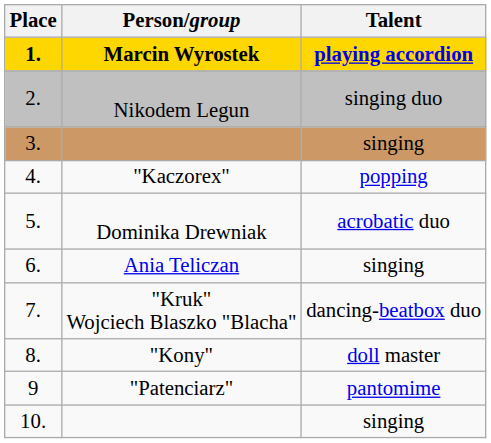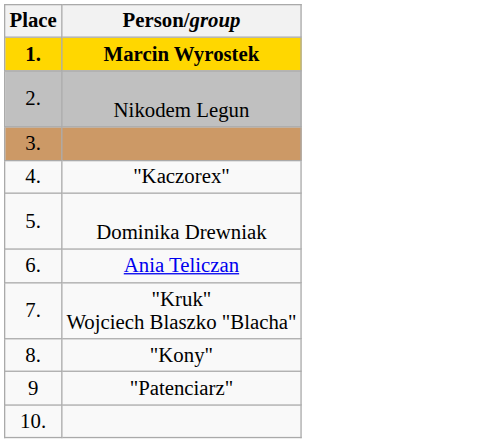 <table class="sortable wikitable" style="text-align: center;">
 <tr>
 <th>Place</th>
 <th>Person/<em>group</em></th>
-<th>Talent</th>
 </tr>
 <tr bgcolor=gold>
 <td><strong>1.</strong></td>
 <td><strong>Marcin Wyrostek</strong></td>
-<td><strong><a href='#'>playing accordion</a></strong></td>
 </tr>
 <tr bgcolor=silver>
 <td>2.</td>
 <td><br>Nikodem Legun</td>
-<td>singing duo</td>
 </tr>
 <tr bgcolor="#cc9966">
 <td>3.</td>
 <td></td>
-<td>singing</td>
 </tr>
 <tr>
 <td>4.</td>
 <td> "Kaczorex"</td>
-<td><a href='#'>popping</a></td>
 </tr>
 <tr>
 <td>5.</td>
 <td><br>Dominika Drewniak</td>
-<td><a href='#'>acrobatic</a> duo</td>
 </tr>
 <tr>
 <td>6.</td>
 <td><a href='#'>Ania Teliczan</a></td>
-<td>singing</td>
 </tr>
 <tr>
 <td>7.</td>
 <td> "Kruk"<br>Wojciech Blaszko "Blacha"</td>
-<td>dancing-<a href='#'>beatbox</a> duo</td>
 </tr>
 <tr>
 <td>8.</td>
 <td> "Kony"</td>
-<td><a href='#'>doll</a> master</td>
 </tr>
 <tr>
 <td>9</td>
 <td> "Patenciarz"</td>
-<td><a href='#'>pantomime</a></td>
 </tr>
 <tr>
 <td>10.</td>
 <td></td>
-<td>singing</td>
 </tr>
 </table>
